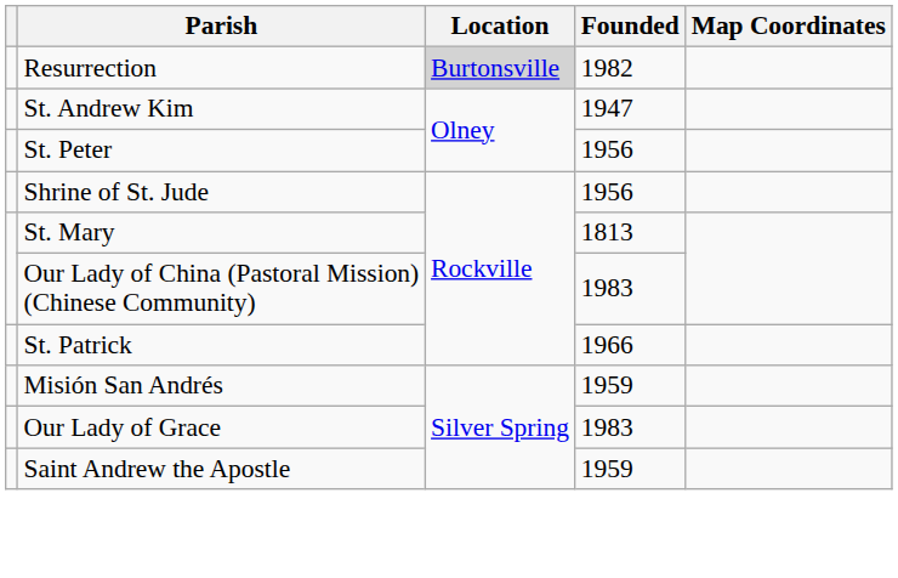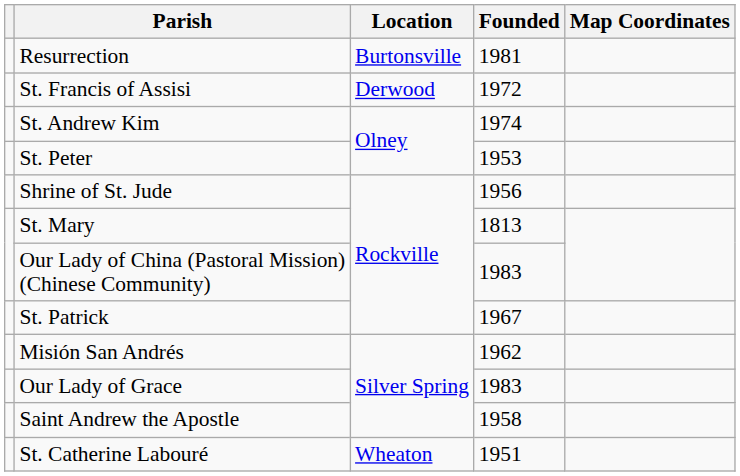 <table class="wikitable sortable">
 <tr>
 <th class=unsortable></th>
 <th>Parish</th>
 <th>Location</th>
 <th>Founded</th>
 <th class=unsortable>Map Coordinates</th>
 </tr>
 <tr>
 <td></td>
 <td>Resurrection</td>
-<td style="background: lightgrey;"><a href='#'>Burtonsville</a></td>
-<td>1982</td>
+<td><a href='#'>Burtonsville</a></td>
+<td>1981</td>
+<td></td>
+</tr>
+<tr>
+<td></td>
+<td>St. Francis of Assisi</td>
+<td><a href='#'>Derwood</a></td>
+<td>1972</td>
 <td></td>
 </tr>
 <tr>
 <td></td>
 <td>St. Andrew Kim</td>
 <td rowspan="2"><a href='#'>Olney</a></td>
-<td>1947</td>
+<td>1974</td>
 <td></td>
 </tr>
 <tr>
 <td></td>
 <td>St. Peter</td>
-<td>1956</td>
+<td>1953</td>
 <td></td>
 </tr>
 <tr>
 <td></td>
 <td>Shrine of St. Jude</td>
 <td rowspan="4"><a href='#'>Rockville</a></td>
 <td>1956</td>
 <td></td>
 </tr>
 <tr>
 <td rowspan="2"></td>
 <td>St. Mary</td>
 <td>1813</td>
 <td rowspan="2"></td>
 </tr>
 <tr>
 <td>Our Lady of China (Pastoral Mission)<br>(Chinese Community)</td>
 <td>1983</td>
 </tr>
 <tr>
 <td></td>
 <td>St. Patrick</td>
-<td>1966</td>
+<td>1967</td>
 <td></td>
 </tr>
 <tr>
 <td></td>
 <td>Misión San Andrés</td>
 <td rowspan="3"><a href='#'>Silver Spring</a></td>
-<td>1959</td>
+<td>1962</td>
 <td></td>
 </tr>
 <tr>
 <td></td>
 <td>Our Lady of Grace</td>
 <td>1983</td>
 <td></td>
 </tr>
 <tr>
 <td></td>
 <td>Saint Andrew the Apostle</td>
-<td>1959</td>
+<td>1958</td>
+<td></td>
+</tr>
+<tr>
+<td></td>
+<td>St. Catherine Labouré</td>
+<td><a href='#'>Wheaton</a></td>
+<td>1951</td>
 <td></td>
 </tr>
 </table>
